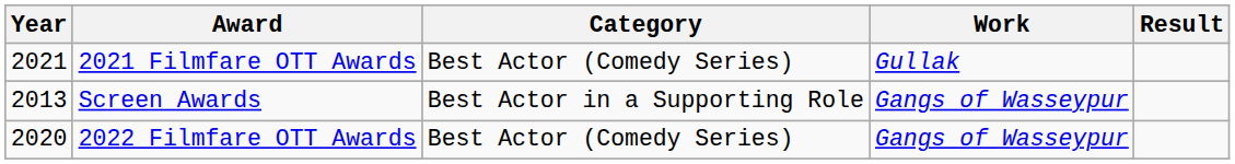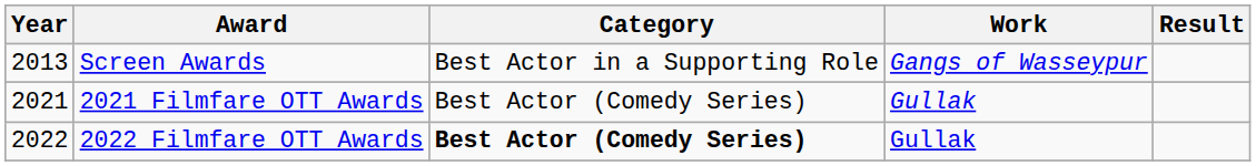 <table class="wikitable sortable">
 <tr>
 <th>Year</th>
 <th>Award</th>
 <th>Category</th>
 <th>Work</th>
 <th>Result</th>
 </tr>
 <tr>
+<td>2013</td>
+<td><a href='#'>Screen Awards</a></td>
+<td Screen Award for Best Actor in a Supporting Role>Best Actor in a Supporting Role</td>
+<td><em><a href='#'>Gangs of Wasseypur</a></em></td>
+<td></td>
+</tr>
+<tr>
 <td>2021</td>
 <td><a href='#'>2021 Filmfare OTT Awards</a></td>
 <td>Best Actor (Comedy Series)</td>
 <td><em><a href='#'>Gullak</a></em></td>
 <td></td>
 </tr>
 <tr>
-<td>2013</td>
-<td><a href='#'>Screen Awards</a></td>
-<td Screen Award for Best Actor in a Supporting Role>Best Actor in a Supporting Role</td>
-<td><em><a href='#'>Gangs of Wasseypur</a></em></td>
-<td></td>
-</tr>
-<tr>
-<td>2020</td>
+<td>2022</td>
 <td><a href='#'>2022 Filmfare OTT Awards</a></td>
-<td>Best Actor (Comedy Series)</td>
-<td><em><a href='#'>Gangs of Wasseypur</a></em></td>
+<td><strong>Best Actor (Comedy Series)</strong></td>
+<td><a href='#'>Gullak</a></td>
 <td></td>
 </tr>
 </table>
